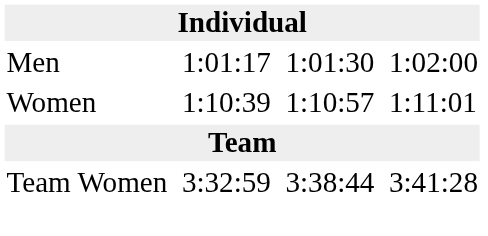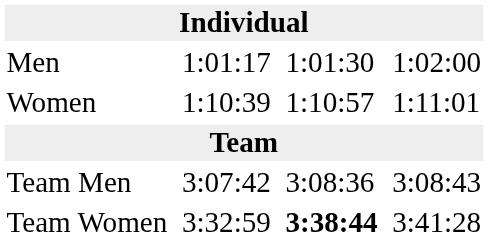 <table>
 <tr>
 <td colspan=7 bgcolor=#eeeeee style=text-align:center;><strong>Individual</strong></td>
 </tr>
 <tr>
 <td>Men</td>
 <td></td>
 <td>1:01:17</td>
 <td></td>
 <td>1:01:30</td>
 <td></td>
 <td>1:02:00</td>
 </tr>
 <tr>
 <td>Women</td>
 <td></td>
 <td>1:10:39</td>
 <td></td>
 <td>1:10:57</td>
 <td></td>
 <td>1:11:01</td>
 </tr>
 <tr>
 <td colspan=7 bgcolor=#eeeeee style=text-align:center;><strong>Team</strong></td>
 </tr>
 <tr>
+<td>Team Men</td>
+<td></td>
+<td>3:07:42</td>
+<td></td>
+<td>3:08:36</td>
+<td></td>
+<td>3:08:43</td>
+</tr>
+<tr>
 <td>Team Women</td>
 <td></td>
 <td>3:32:59</td>
 <td></td>
-<td>3:38:44</td>
+<td><strong>3:38:44</strong></td>
 <td></td>
 <td>3:41:28</td>
 </tr>
 </table>
